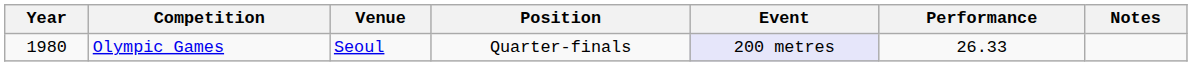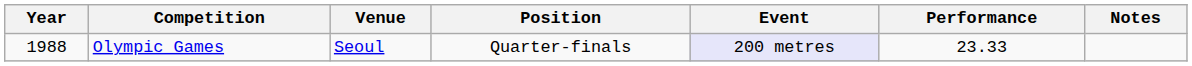 <table class="wikitable" width=65% style="font-size:90%; text-align:center;">
 <tr>
 <th>Year</th>
 <th>Competition</th>
 <th>Venue</th>
 <th>Position</th>
 <th>Event</th>
 <th>Performance</th>
 <th>Notes</th>
 </tr>
 <tr>
-<td>1980</td>
+<td>1988</td>
 <td align=left><a href='#'>Olympic Games</a></td>
 <td align=left> <a href='#'>Seoul</a></td>
 <td>Quarter-finals</td>
 <td style="background: lavender;">200 metres</td>
-<td>26.33</td>
+<td>23.33</td>
 <td></td>
 </tr>
 </table>
